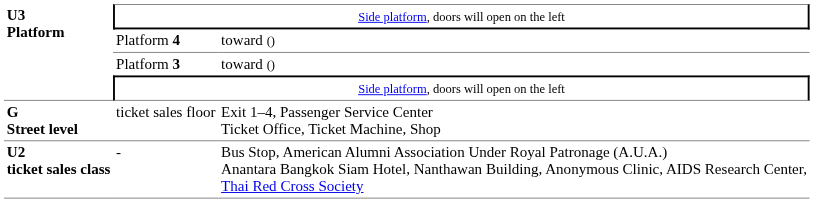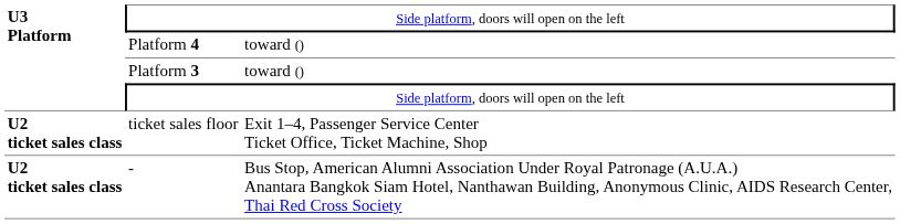 <table table border=0 cellspacing=0 cellpadding=3>
 <tr>
 <td style = "border-bottom:solid 1px gray;" rowspan=4 valign=top><strong>U3<br>Platform<br></strong></td>
 <td style = "border-top:solid 1px gray;border-right:solid 2px black;border-left:solid 2px black;border-bottom:solid 2px black;text-align:center;" colspan=2><small><a href='#'>Side platform</a>, doors will open on the left</small></td>
 </tr>
 <tr>
 <td style = "border-bottom:solid 1px gray;">Platform <span><strong>4</strong></span></td>
 <td style = "border-bottom:solid 1px gray;"> toward  <small>()</small></td>
 </tr>
 <tr>
 <td>Platform <span><strong>3</strong></span></td>
 <td> toward  <small>()</small></td>
 </tr>
 <tr>
 <td style = "border-top:solid 2px black;border-right:solid 2px black;border-left:solid 2px black;border-bottom:solid 1px gray;text-align:center;" colspan=2><small><a href='#'>Side platform</a>, doors will open on the left</small></td>
 </tr>
 <tr>
-<td style = "border-bottom:solid 1px gray;" rowspan=1 valign=top><strong>G<br>Street level<br></strong></td>
+<td style = "border-bottom:solid 1px gray;" rowspan=1 valign=top><strong>U2<br>ticket sales class<br></strong></td>
 <td style = "border-bottom:solid 1px gray;" valign=top>ticket sales floor</td>
 <td style = "border-bottom:solid 1px gray;" valign=top>Exit 1–4, Passenger Service Center<br>Ticket Office, Ticket Machine, Shop</td>
 </tr>
 <tr>
 <td style = "border-bottom:solid 1px gray;" rowspan=1 valign=top><strong>U2<br>ticket sales class<br></strong></td>
 <td style = "border-bottom:solid 1px gray;" valign=top>-</td>
 <td style = "border-bottom:solid 1px gray;" valign=top>Bus Stop, American Alumni Association Under Royal Patronage (A.U.A.)<br>Anantara Bangkok Siam Hotel, Nanthawan Building, Anonymous Clinic, AIDS Research Center,<br><a href='#'>Thai Red Cross Society</a></td>
 </tr>
 </table>
